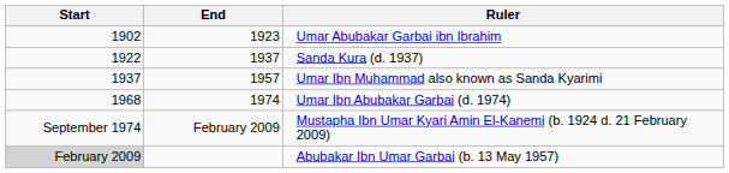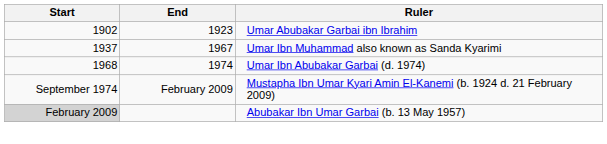 <table class=wikitable style="text-align:right;">
 <tr>
 <th style="width:10em;">Start</th>
 <th style="width:10em;">End</th>
 <th>Ruler</th>
 </tr>
 <tr>
 <td>1902</td>
 <td>1923</td>
 <td style="text-align:left;padding-left:1em;"><a href='#'>Umar Abubakar Garbai ibn Ibrahim</a></td>
 </tr>
 <tr>
-<td>1922</td>
 <td>1937</td>
-<td style="text-align:left;padding-left:1em;"><a href='#'>Sanda Kura</a> (d. 1937)</td>
-</tr>
-<tr>
-<td>1937</td>
-<td>1957</td>
+<td>1967</td>
 <td style="text-align:left;padding-left:1em;"><a href='#'>Umar Ibn Muhammad</a> also known as Sanda Kyarimi</td>
 </tr>
 <tr>
 <td>1968</td>
 <td>1974</td>
 <td style="text-align:left;padding-left:1em;"><a href='#'>Umar Ibn Abubakar Garbai</a> (d. 1974)</td>
 </tr>
 <tr>
 <td>September 1974</td>
 <td>February 2009</td>
 <td style="text-align:left;padding-left:1em;"><a href='#'>Mustapha Ibn Umar Kyari Amin El-Kanemi</a> (b. 1924 d. 21 February 2009)</td>
 </tr>
 <tr>
 <td style="background: lightgrey;">February 2009</td>
 <td></td>
 <td style="text-align:left;padding-left:1em;"><a href='#'>Abubakar Ibn Umar Garbai</a> (b. 13 May 1957)</td>
 </tr>
 </table>
